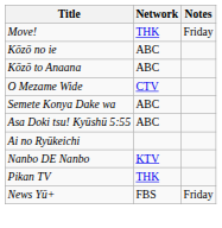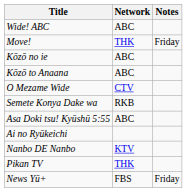 <table class="wikitable">
 <tr>
 <th>Title</th>
 <th>Network</th>
 <th>Notes</th>
+</tr>
+<tr>
+<td><em>Wide! ABC</em></td>
+<td>ABC</td>
+<td></td>
 </tr>
 <tr>
 <td><em>Move!</em></td>
 <td><a href='#'>THK</a></td>
 <td>Friday</td>
 </tr>
 <tr>
 <td><em>Kōzō no ie</em></td>
 <td>ABC</td>
 <td></td>
 </tr>
 <tr>
 <td><em>Kōzō to Anaana</em></td>
 <td>ABC</td>
 <td></td>
 </tr>
 <tr>
 <td><em>O Mezame Wide</em></td>
 <td><a href='#'>CTV</a></td>
 <td></td>
 </tr>
 <tr>
 <td><em>Semete Konya Dake wa</em></td>
-<td>ABC</td>
+<td>RKB</td>
 <td></td>
 </tr>
 <tr>
 <td><em>Asa Doki tsu! Kyūshū 5:55</em></td>
 <td>ABC</td>
 <td></td>
 </tr>
 <tr>
 <td><em>Ai no Ryūkeichi</em></td>
 <td></td>
 <td></td>
 </tr>
 <tr>
 <td><em>Nanbo DE Nanbo</em></td>
 <td><a href='#'>KTV</a></td>
 <td></td>
 </tr>
 <tr>
 <td><em>Pikan TV</em></td>
 <td><a href='#'>THK</a></td>
 <td></td>
 </tr>
 <tr>
 <td><em>News Yū+</em></td>
 <td>FBS</td>
 <td>Friday</td>
 </tr>
 </table>
